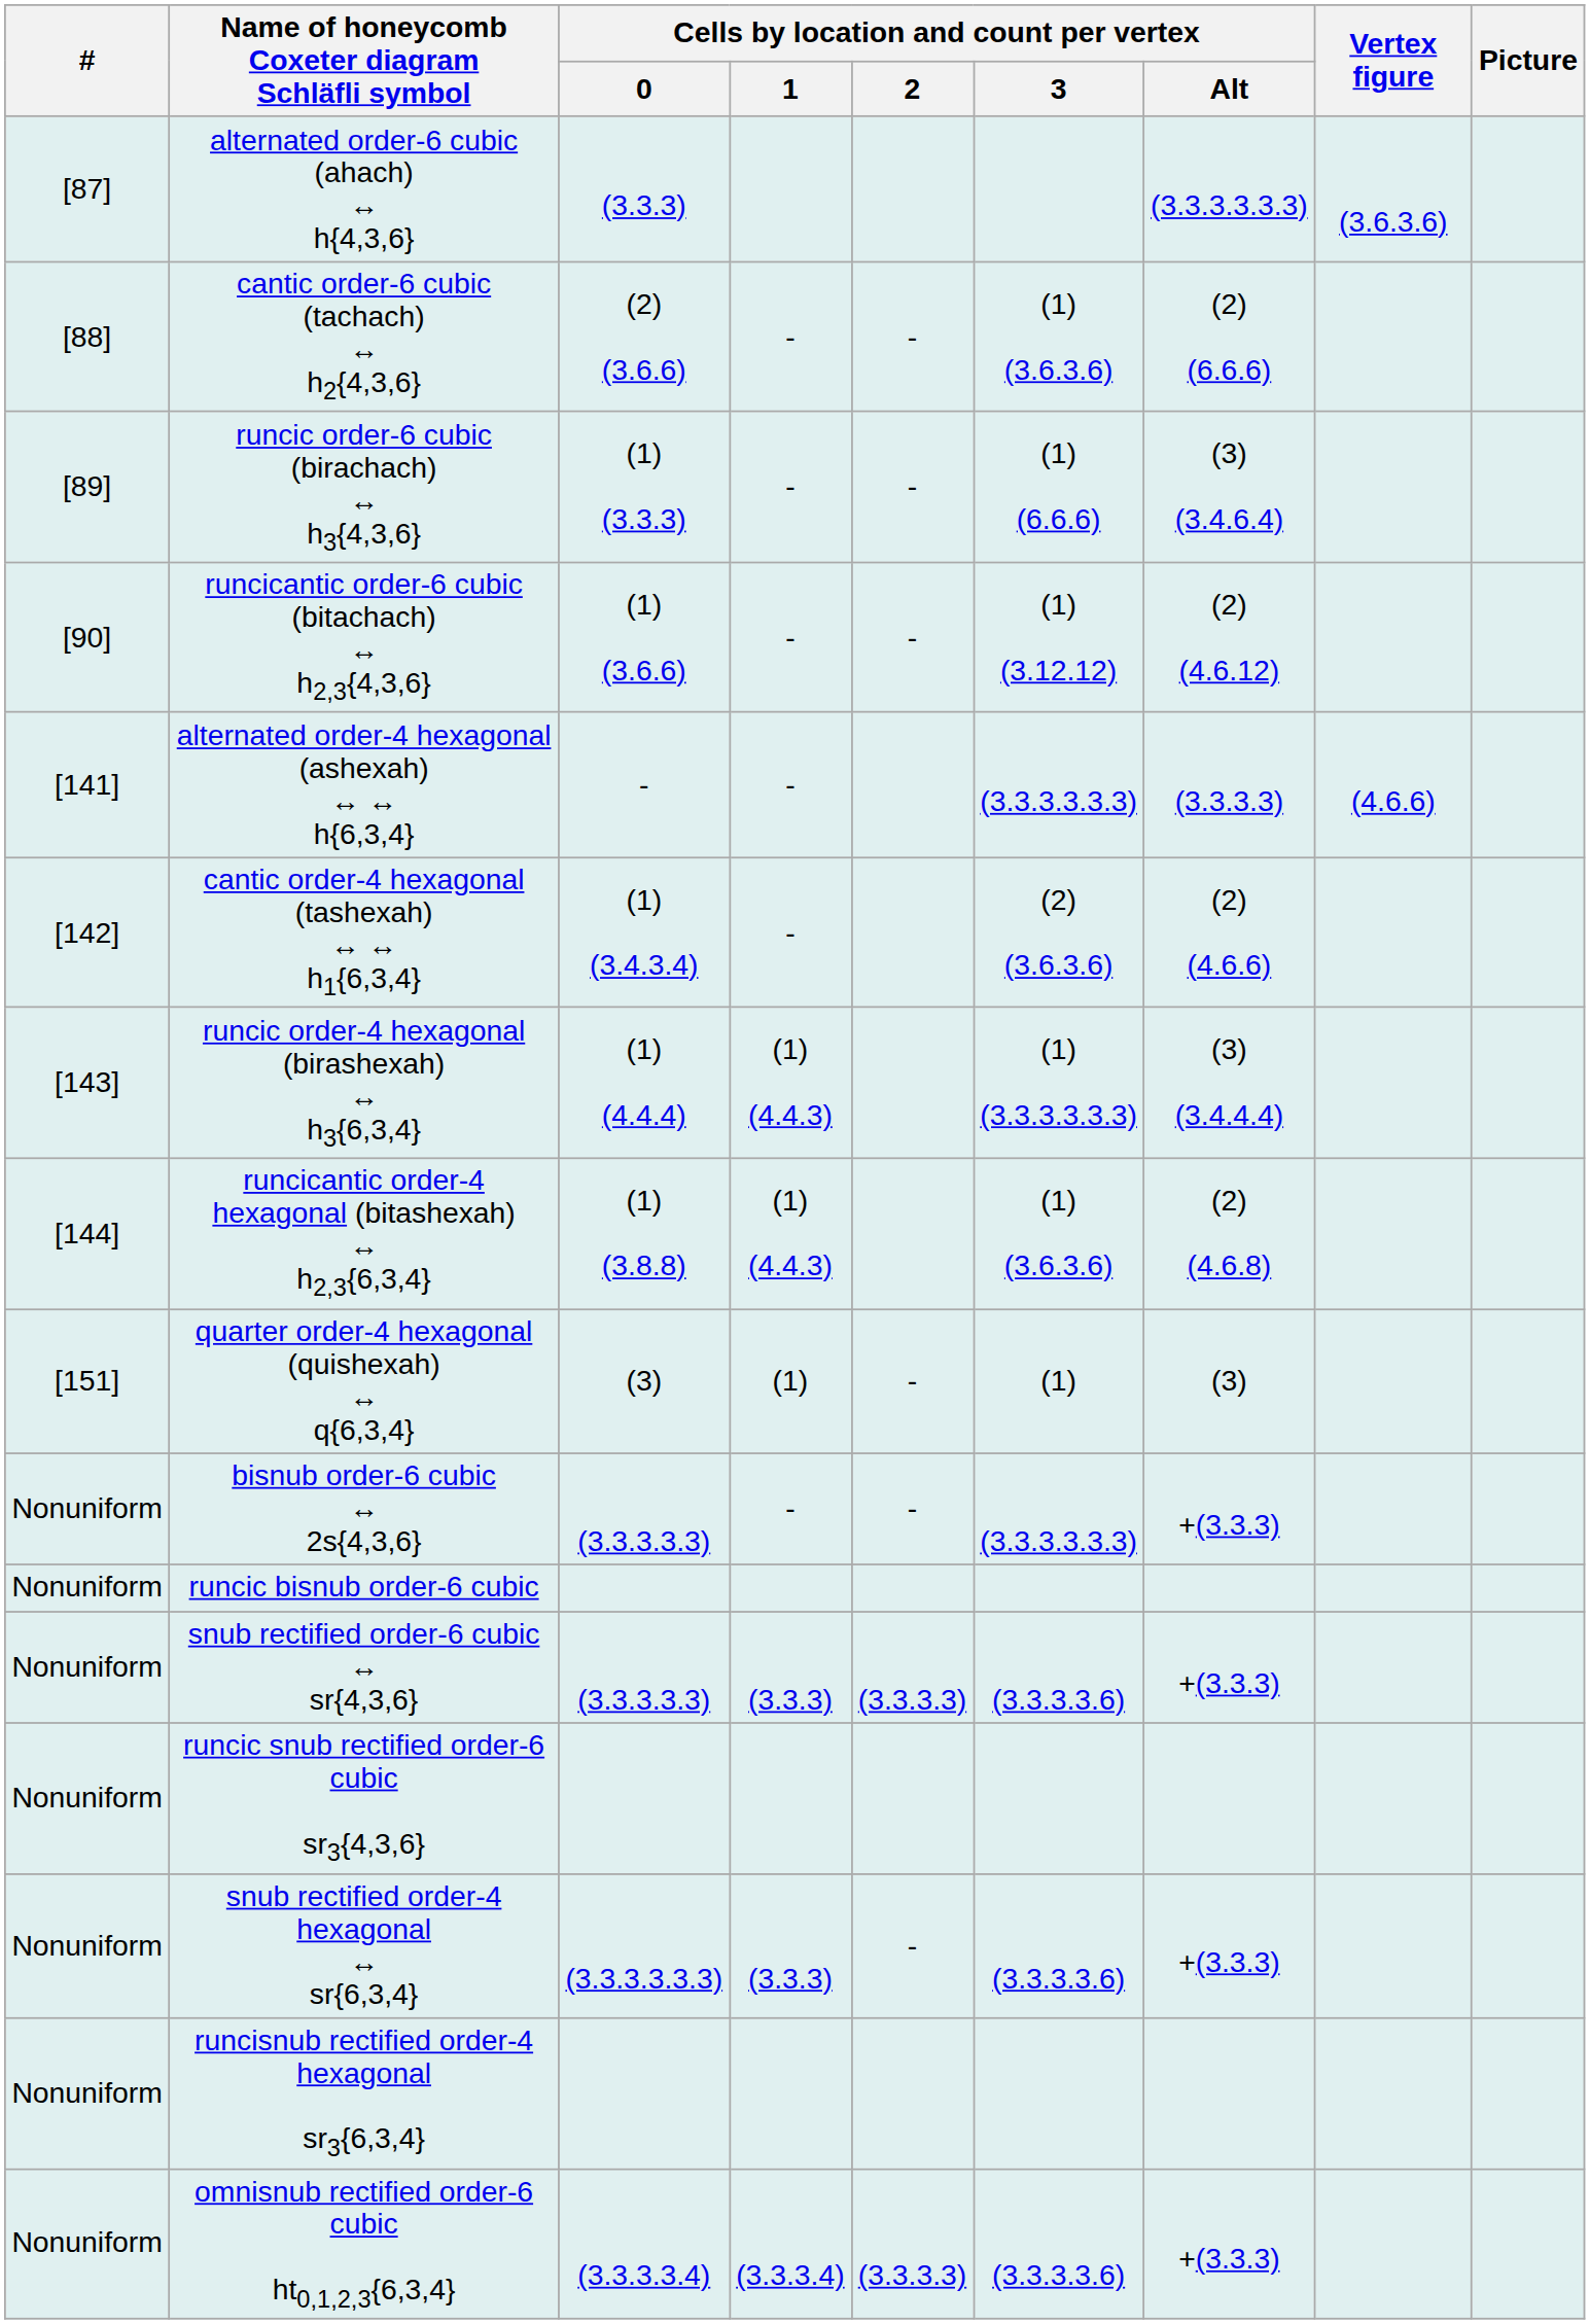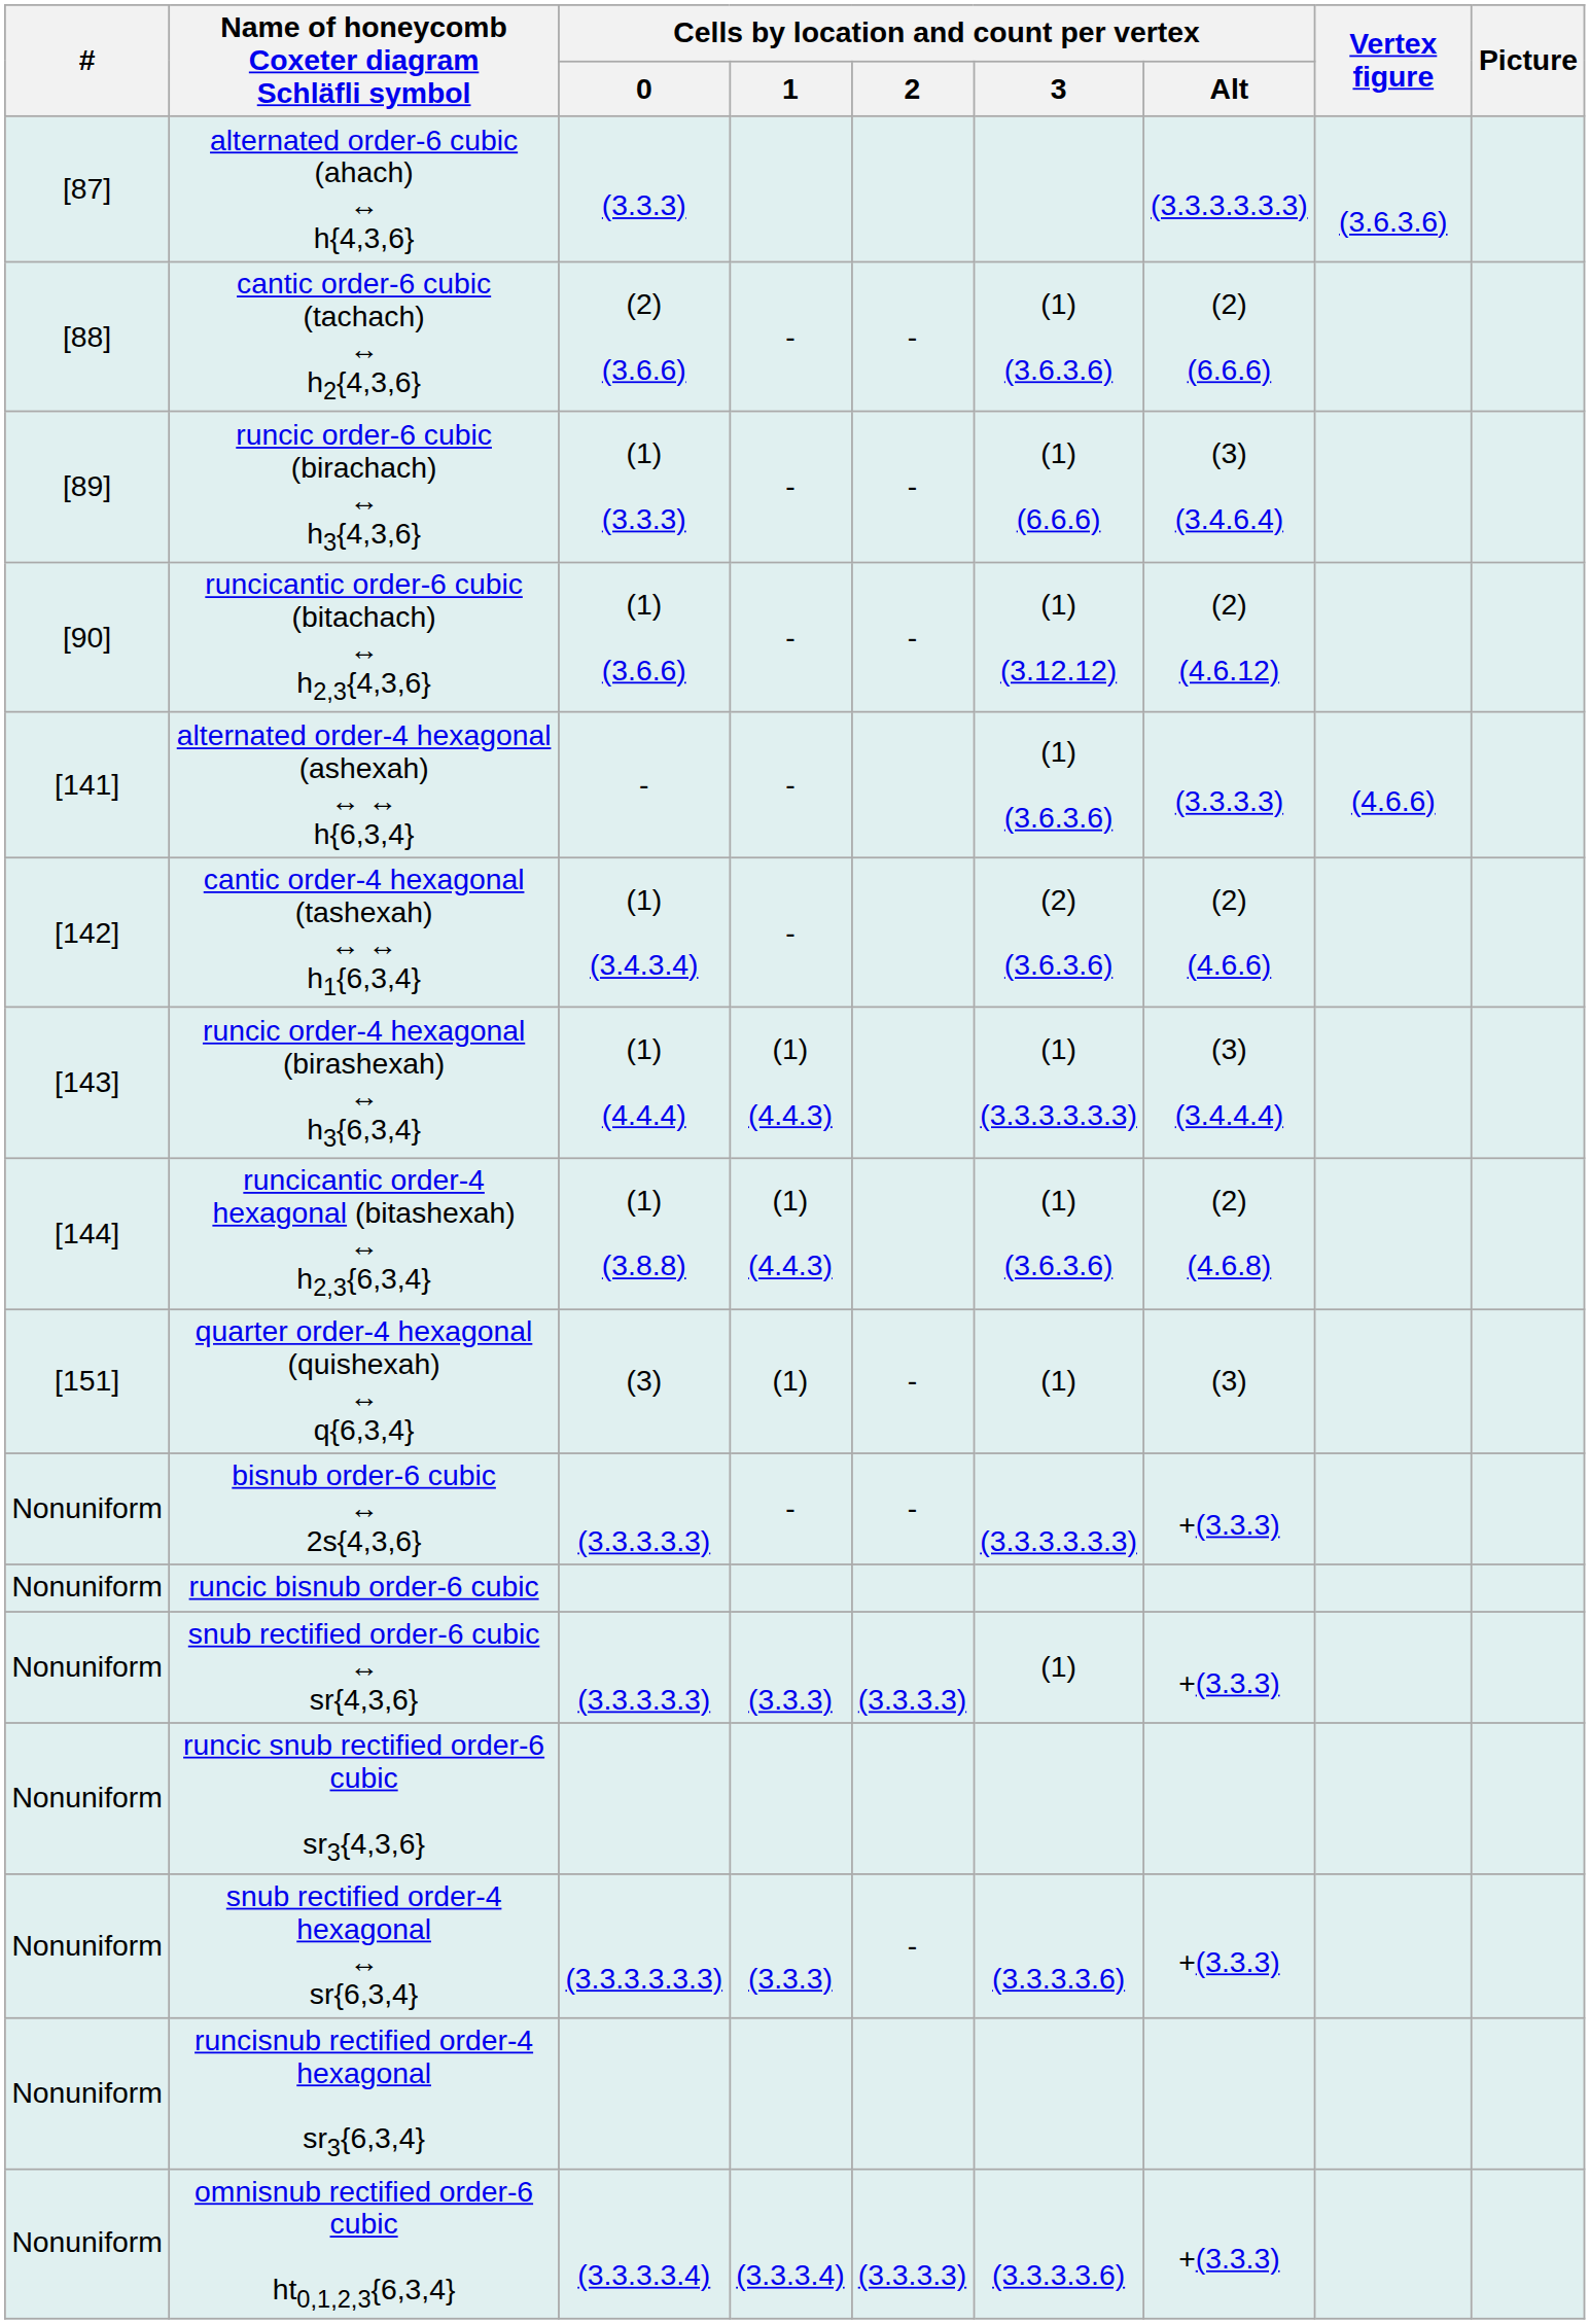 <table class=wikitable>
 <tr>
 <th rowspan=2>#</th>
 <th rowspan=2>Name of honeycomb<br><a href='#'>Coxeter diagram</a><br><a href='#'>Schläfli symbol</a></th>
 <th colspan=5>Cells by location and count per vertex</th>
 <th rowspan=2><a href='#'>Vertex figure</a></th>
 <th rowspan=2>Picture</th>
 </tr>
 <tr>
 <th>0<br></th>
 <th>1<br></th>
 <th>2<br></th>
 <th>3<br></th>
 <th>Alt</th>
 </tr>
 <tr BGCOLOR="#e0f0f0" align=center>
 <td>[87]</td>
 <td><a href='#'>alternated order-6 cubic</a> (ahach)<br> ↔ <br>h{4,3,6}</td>
 <td> <br><a href='#'>(3.3.3)</a></td>
 <td> </td>
 <td> </td>
 <td></td>
 <td> <br><a href='#'>(3.3.3.3.3.3)</a></td>
 <td><br><br><a href='#'>(3.6.3.6)</a></td>
 <td></td>
 </tr>
 <tr align=center BGCOLOR="#e0f0f0">
 <td>[88]</td>
 <td><a href='#'>cantic order-6 cubic</a> (tachach)<br> ↔ <br>h<sub>2</sub>{4,3,6}</td>
 <td>(2)<br><br><a href='#'>(3.6.6)</a></td>
 <td>-</td>
 <td>-</td>
 <td>(1)<br><br><a href='#'>(3.6.3.6)</a></td>
 <td>(2)<br><br><a href='#'>(6.6.6)</a></td>
 <td></td>
 <td></td>
 </tr>
 <tr align=center BGCOLOR="#e0f0f0">
 <td>[89]</td>
 <td><a href='#'>runcic order-6 cubic</a> (birachach)<br> ↔ <br>h<sub>3</sub>{4,3,6}</td>
 <td>(1)<br><br><a href='#'>(3.3.3)</a></td>
 <td>-</td>
 <td>-</td>
 <td>(1)<br><br><a href='#'>(6.6.6)</a></td>
 <td>(3)<br><br><a href='#'>(3.4.6.4)</a></td>
 <td></td>
 <td></td>
 </tr>
 <tr align=center BGCOLOR="#e0f0f0">
 <td>[90]</td>
 <td><a href='#'>runcicantic order-6 cubic</a> (bitachach)<br> ↔ <br>h<sub>2,3</sub>{4,3,6}</td>
 <td>(1)<br><br><a href='#'>(3.6.6)</a></td>
 <td>-</td>
 <td>-</td>
 <td>(1)<br><br><a href='#'>(3.12.12)</a></td>
 <td>(2)<br><br><a href='#'>(4.6.12)</a></td>
 <td></td>
 <td></td>
 </tr>
 <tr BGCOLOR="#e0f0f0" align=center>
 <td>[141]</td>
 <td><a href='#'>alternated order-4 hexagonal</a> (ashexah)<br> ↔  ↔ <br>h{6,3,4}</td>
 <td>-</td>
 <td>-</td>
 <td></td>
-<td><br><a href='#'>(3.3.3.3.3.3)</a></td>
+<td>(1)<br><br><a href='#'>(3.6.3.6)</a></td>
 <td><br><a href='#'>(3.3.3.3)</a></td>
 <td> <br><a href='#'>(4.6.6)</a></td>
 <td></td>
 </tr>
 <tr BGCOLOR="#e0f0f0" align=center>
 <td>[142]</td>
 <td><a href='#'>cantic order-4 hexagonal</a> (tashexah)<br> ↔  ↔ <br>h<sub>1</sub>{6,3,4}</td>
 <td>(1)<br><br><a href='#'>(3.4.3.4)</a></td>
 <td>-</td>
 <td></td>
 <td>(2)<br><br><a href='#'>(3.6.3.6)</a></td>
 <td>(2)<br><br><a href='#'>(4.6.6)</a></td>
 <td></td>
 <td></td>
 </tr>
 <tr BGCOLOR="#e0f0f0" align=center>
 <td>[143]</td>
 <td><a href='#'>runcic order-4 hexagonal</a> (birashexah)<br> ↔ <br>h<sub>3</sub>{6,3,4}</td>
 <td>(1)<br><br><a href='#'>(4.4.4)</a></td>
 <td>(1)<br><br><a href='#'>(4.4.3)</a></td>
 <td></td>
 <td>(1)<br><br><a href='#'>(3.3.3.3.3.3)</a></td>
 <td>(3)<br><br><a href='#'>(3.4.4.4)</a></td>
 <td></td>
 <td></td>
 </tr>
 <tr BGCOLOR="#e0f0f0" align=center>
 <td>[144]</td>
 <td><a href='#'>runcicantic order-4 hexagonal</a> (bitashexah)<br> ↔ <br>h<sub>2,3</sub>{6,3,4}</td>
 <td>(1)<br><br><a href='#'>(3.8.8)</a></td>
 <td>(1)<br><br><a href='#'>(4.4.3)</a></td>
 <td></td>
 <td>(1)<br><br><a href='#'>(3.6.3.6)</a></td>
 <td>(2)<br><br><a href='#'>(4.6.8)</a></td>
 <td></td>
 <td></td>
 </tr>
 <tr BGCOLOR="#e0f0f0" align=center>
 <td>[151]</td>
 <td><a href='#'>quarter order-4 hexagonal</a> (quishexah)<br> ↔ <br>q{6,3,4}</td>
 <td>(3)<br></td>
 <td>(1)<br></td>
 <td>-</td>
 <td>(1)<br></td>
 <td>(3)<br></td>
 <td></td>
 <td></td>
 </tr>
 <tr BGCOLOR="#e0f0f0" align=center>
 <td>Nonuniform</td>
 <td><a href='#'>bisnub order-6 cubic</a><br> ↔ <br>2s{4,3,6}</td>
 <td><br><br><a href='#'>(3.3.3.3.3)</a></td>
 <td>-</td>
 <td>-</td>
 <td><br><br><a href='#'>(3.3.3.3.3.3)</a></td>
 <td><br>+<a href='#'>(3.3.3)</a></td>
 <td></td>
 <td></td>
 </tr>
 <tr BGCOLOR="#e0f0f0" align=center>
 <td>Nonuniform</td>
 <td><a href='#'>runcic bisnub order-6 cubic</a><br></td>
 <td></td>
 <td></td>
 <td></td>
 <td></td>
 <td></td>
 <td></td>
 <td></td>
 </tr>
 <tr BGCOLOR="#e0f0f0" align=center>
 <td>Nonuniform</td>
 <td><a href='#'>snub rectified order-6 cubic</a><br> ↔ <br>sr{4,3,6}</td>
 <td><br><br><a href='#'>(3.3.3.3.3)</a></td>
 <td><br><br><a href='#'>(3.3.3)</a></td>
 <td><br><br><a href='#'>(3.3.3.3)</a></td>
-<td><br><br><a href='#'>(3.3.3.3.6)</a></td>
+<td>(1)<br></td>
 <td><br>+<a href='#'>(3.3.3)</a></td>
 <td></td>
 <td></td>
 </tr>
 <tr BGCOLOR="#e0f0f0" align=center>
 <td>Nonuniform</td>
 <td><a href='#'>runcic snub rectified order-6 cubic</a><br><br>sr<sub>3</sub>{4,3,6}</td>
 <td></td>
 <td></td>
 <td></td>
 <td></td>
 <td></td>
 <td></td>
 <td></td>
 </tr>
 <tr BGCOLOR="#e0f0f0" align=center>
 <td>Nonuniform</td>
 <td><a href='#'>snub rectified order-4 hexagonal</a><br> ↔ <br>sr{6,3,4}</td>
 <td><br><br><a href='#'>(3.3.3.3.3.3)</a></td>
 <td><br><br><a href='#'>(3.3.3)</a></td>
 <td>-</td>
 <td><br><br><a href='#'>(3.3.3.3.6)</a></td>
 <td><br>+<a href='#'>(3.3.3)</a></td>
 <td></td>
 <td></td>
 </tr>
 <tr BGCOLOR="#e0f0f0" align=center>
 <td>Nonuniform</td>
 <td><a href='#'>runcisnub rectified order-4 hexagonal</a><br><br>sr<sub>3</sub>{6,3,4}</td>
 <td></td>
 <td></td>
 <td></td>
 <td></td>
 <td></td>
 <td></td>
 <td></td>
 </tr>
 <tr BGCOLOR="#e0f0f0" align=center>
 <td>Nonuniform</td>
 <td><a href='#'>omnisnub rectified order-6 cubic</a><br><br>ht<sub>0,1,2,3</sub>{6,3,4}</td>
 <td><br><br><a href='#'>(3.3.3.3.4)</a></td>
 <td><br><br><a href='#'>(3.3.3.4)</a></td>
 <td><br><br><a href='#'>(3.3.3.3)</a></td>
 <td><br><br><a href='#'>(3.3.3.3.6)</a></td>
 <td><br>+<a href='#'>(3.3.3)</a></td>
 <td></td>
 <td></td>
 </tr>
 </table>
